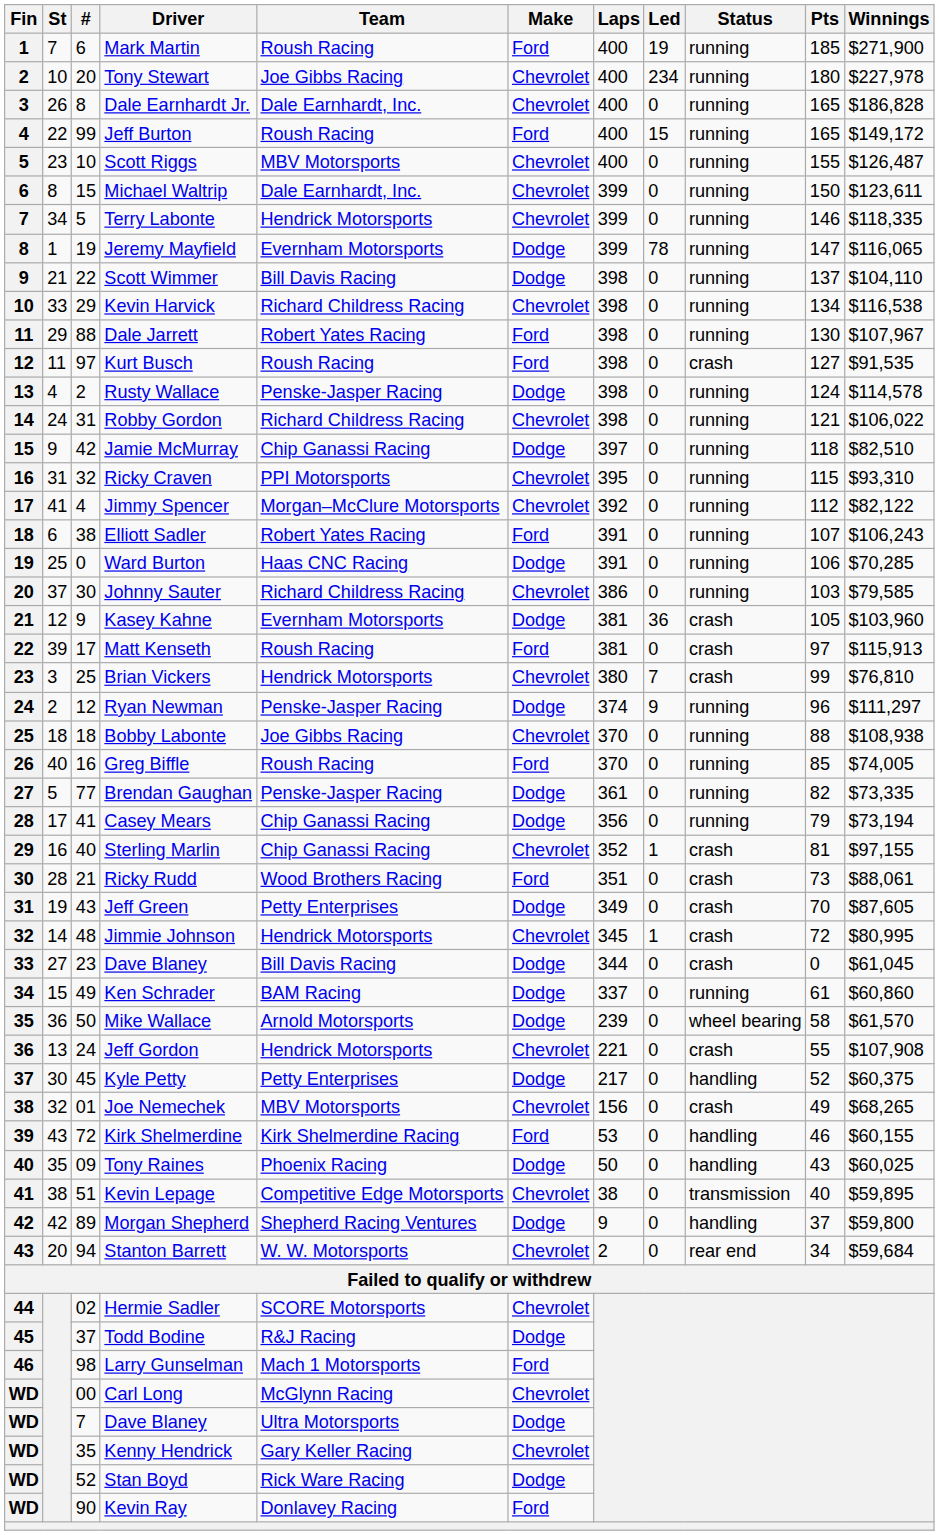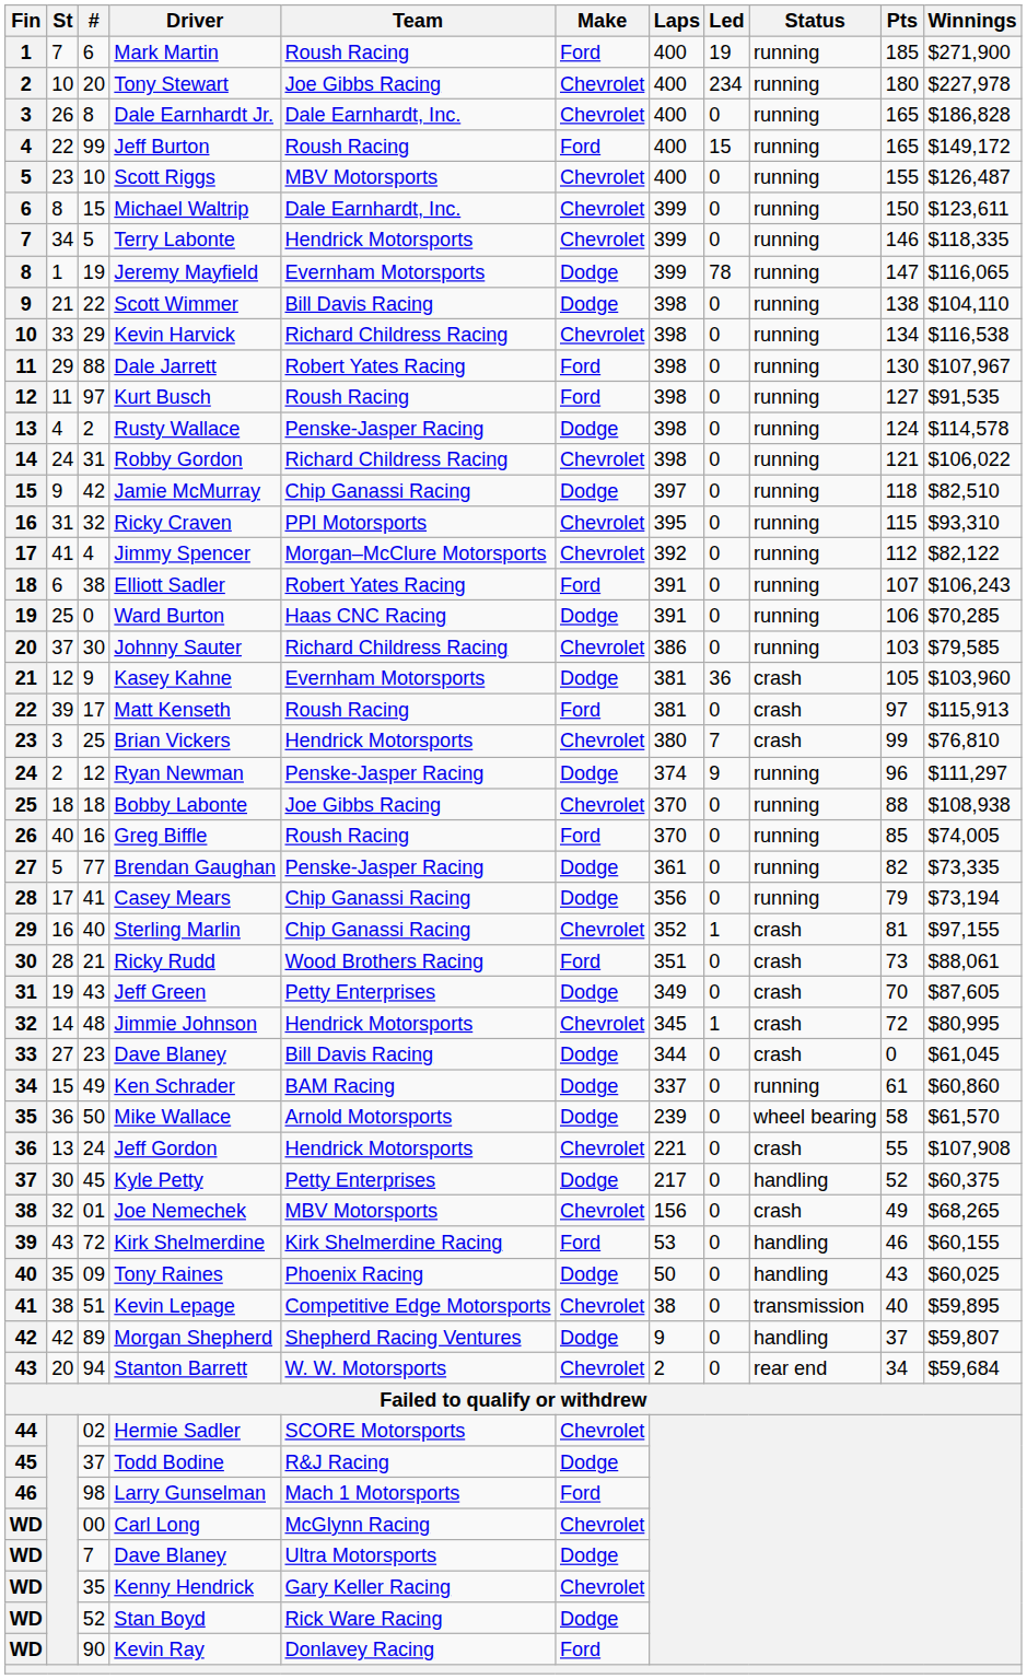 <table class="wikitable" style="font-size:95%">
 <tr>
 <th>Fin</th>
 <th>St</th>
 <th>#</th>
 <th>Driver</th>
 <th>Team</th>
 <th>Make</th>
 <th>Laps</th>
 <th>Led</th>
 <th>Status</th>
 <th>Pts</th>
 <th>Winnings</th>
 </tr>
 <tr>
 <th>1</th>
 <td>7</td>
 <td>6</td>
 <td><a href='#'>Mark Martin</a></td>
 <td><a href='#'>Roush Racing</a></td>
 <td><a href='#'>Ford</a></td>
 <td>400</td>
 <td>19</td>
 <td>running</td>
 <td>185</td>
 <td>$271,900</td>
 </tr>
 <tr>
 <th>2</th>
 <td>10</td>
 <td>20</td>
 <td><a href='#'>Tony Stewart</a></td>
 <td><a href='#'>Joe Gibbs Racing</a></td>
 <td><a href='#'>Chevrolet</a></td>
 <td>400</td>
 <td>234</td>
 <td>running</td>
 <td>180</td>
 <td>$227,978</td>
 </tr>
 <tr>
 <th>3</th>
 <td>26</td>
 <td>8</td>
 <td><a href='#'>Dale Earnhardt Jr.</a></td>
 <td><a href='#'>Dale Earnhardt, Inc.</a></td>
 <td><a href='#'>Chevrolet</a></td>
 <td>400</td>
 <td>0</td>
 <td>running</td>
 <td>165</td>
 <td>$186,828</td>
 </tr>
 <tr>
 <th>4</th>
 <td>22</td>
 <td>99</td>
 <td><a href='#'>Jeff Burton</a></td>
 <td><a href='#'>Roush Racing</a></td>
 <td><a href='#'>Ford</a></td>
 <td>400</td>
 <td>15</td>
 <td>running</td>
 <td>165</td>
 <td>$149,172</td>
 </tr>
 <tr>
 <th>5</th>
 <td>23</td>
 <td>10</td>
 <td><a href='#'>Scott Riggs</a></td>
 <td><a href='#'>MBV Motorsports</a></td>
 <td><a href='#'>Chevrolet</a></td>
 <td>400</td>
 <td>0</td>
 <td>running</td>
 <td>155</td>
 <td>$126,487</td>
 </tr>
 <tr>
 <th>6</th>
 <td>8</td>
 <td>15</td>
 <td><a href='#'>Michael Waltrip</a></td>
 <td><a href='#'>Dale Earnhardt, Inc.</a></td>
 <td><a href='#'>Chevrolet</a></td>
 <td>399</td>
 <td>0</td>
 <td>running</td>
 <td>150</td>
 <td>$123,611</td>
 </tr>
 <tr>
 <th>7</th>
 <td>34</td>
 <td>5</td>
 <td><a href='#'>Terry Labonte</a></td>
 <td><a href='#'>Hendrick Motorsports</a></td>
 <td><a href='#'>Chevrolet</a></td>
 <td>399</td>
 <td>0</td>
 <td>running</td>
 <td>146</td>
 <td>$118,335</td>
 </tr>
 <tr>
 <th>8</th>
 <td>1</td>
 <td>19</td>
 <td><a href='#'>Jeremy Mayfield</a></td>
 <td><a href='#'>Evernham Motorsports</a></td>
 <td><a href='#'>Dodge</a></td>
 <td>399</td>
 <td>78</td>
 <td>running</td>
 <td>147</td>
 <td>$116,065</td>
 </tr>
 <tr>
 <th>9</th>
 <td>21</td>
 <td>22</td>
 <td><a href='#'>Scott Wimmer</a></td>
 <td><a href='#'>Bill Davis Racing</a></td>
 <td><a href='#'>Dodge</a></td>
 <td>398</td>
 <td>0</td>
 <td>running</td>
-<td>137</td>
+<td>138</td>
 <td>$104,110</td>
 </tr>
 <tr>
 <th>10</th>
 <td>33</td>
 <td>29</td>
 <td><a href='#'>Kevin Harvick</a></td>
 <td><a href='#'>Richard Childress Racing</a></td>
 <td><a href='#'>Chevrolet</a></td>
 <td>398</td>
 <td>0</td>
 <td>running</td>
 <td>134</td>
 <td>$116,538</td>
 </tr>
 <tr>
 <th>11</th>
 <td>29</td>
 <td>88</td>
 <td><a href='#'>Dale Jarrett</a></td>
 <td><a href='#'>Robert Yates Racing</a></td>
 <td><a href='#'>Ford</a></td>
 <td>398</td>
 <td>0</td>
 <td>running</td>
 <td>130</td>
 <td>$107,967</td>
 </tr>
 <tr>
 <th>12</th>
 <td>11</td>
 <td>97</td>
 <td><a href='#'>Kurt Busch</a></td>
 <td><a href='#'>Roush Racing</a></td>
 <td><a href='#'>Ford</a></td>
 <td>398</td>
 <td>0</td>
-<td>crash</td>
+<td>running</td>
 <td>127</td>
 <td>$91,535</td>
 </tr>
 <tr>
 <th>13</th>
 <td>4</td>
 <td>2</td>
 <td><a href='#'>Rusty Wallace</a></td>
 <td><a href='#'>Penske-Jasper Racing</a></td>
 <td><a href='#'>Dodge</a></td>
 <td>398</td>
 <td>0</td>
 <td>running</td>
 <td>124</td>
 <td>$114,578</td>
 </tr>
 <tr>
 <th>14</th>
 <td>24</td>
 <td>31</td>
 <td><a href='#'>Robby Gordon</a></td>
 <td><a href='#'>Richard Childress Racing</a></td>
 <td><a href='#'>Chevrolet</a></td>
 <td>398</td>
 <td>0</td>
 <td>running</td>
 <td>121</td>
 <td>$106,022</td>
 </tr>
 <tr>
 <th>15</th>
 <td>9</td>
 <td>42</td>
 <td><a href='#'>Jamie McMurray</a></td>
 <td><a href='#'>Chip Ganassi Racing</a></td>
 <td><a href='#'>Dodge</a></td>
 <td>397</td>
 <td>0</td>
 <td>running</td>
 <td>118</td>
 <td>$82,510</td>
 </tr>
 <tr>
 <th>16</th>
 <td>31</td>
 <td>32</td>
 <td><a href='#'>Ricky Craven</a></td>
 <td><a href='#'>PPI Motorsports</a></td>
 <td><a href='#'>Chevrolet</a></td>
 <td>395</td>
 <td>0</td>
 <td>running</td>
 <td>115</td>
 <td>$93,310</td>
 </tr>
 <tr>
 <th>17</th>
 <td>41</td>
 <td>4</td>
 <td><a href='#'>Jimmy Spencer</a></td>
 <td><a href='#'>Morgan–McClure Motorsports</a></td>
 <td><a href='#'>Chevrolet</a></td>
 <td>392</td>
 <td>0</td>
 <td>running</td>
 <td>112</td>
 <td>$82,122</td>
 </tr>
 <tr>
 <th>18</th>
 <td>6</td>
 <td>38</td>
 <td><a href='#'>Elliott Sadler</a></td>
 <td><a href='#'>Robert Yates Racing</a></td>
 <td><a href='#'>Ford</a></td>
 <td>391</td>
 <td>0</td>
 <td>running</td>
 <td>107</td>
 <td>$106,243</td>
 </tr>
 <tr>
 <th>19</th>
 <td>25</td>
 <td>0</td>
 <td><a href='#'>Ward Burton</a></td>
 <td><a href='#'>Haas CNC Racing</a></td>
 <td><a href='#'>Dodge</a></td>
 <td>391</td>
 <td>0</td>
 <td>running</td>
 <td>106</td>
 <td>$70,285</td>
 </tr>
 <tr>
 <th>20</th>
 <td>37</td>
 <td>30</td>
 <td><a href='#'>Johnny Sauter</a></td>
 <td><a href='#'>Richard Childress Racing</a></td>
 <td><a href='#'>Chevrolet</a></td>
 <td>386</td>
 <td>0</td>
 <td>running</td>
 <td>103</td>
 <td>$79,585</td>
 </tr>
 <tr>
 <th>21</th>
 <td>12</td>
 <td>9</td>
 <td><a href='#'>Kasey Kahne</a></td>
 <td><a href='#'>Evernham Motorsports</a></td>
 <td><a href='#'>Dodge</a></td>
 <td>381</td>
 <td>36</td>
 <td>crash</td>
 <td>105</td>
 <td>$103,960</td>
 </tr>
 <tr>
 <th>22</th>
 <td>39</td>
 <td>17</td>
 <td><a href='#'>Matt Kenseth</a></td>
 <td><a href='#'>Roush Racing</a></td>
 <td><a href='#'>Ford</a></td>
 <td>381</td>
 <td>0</td>
 <td>crash</td>
 <td>97</td>
 <td>$115,913</td>
 </tr>
 <tr>
 <th>23</th>
 <td>3</td>
 <td>25</td>
 <td><a href='#'>Brian Vickers</a></td>
 <td><a href='#'>Hendrick Motorsports</a></td>
 <td><a href='#'>Chevrolet</a></td>
 <td>380</td>
 <td>7</td>
 <td>crash</td>
 <td>99</td>
 <td>$76,810</td>
 </tr>
 <tr>
 <th>24</th>
 <td>2</td>
 <td>12</td>
 <td><a href='#'>Ryan Newman</a></td>
 <td><a href='#'>Penske-Jasper Racing</a></td>
 <td><a href='#'>Dodge</a></td>
 <td>374</td>
 <td>9</td>
 <td>running</td>
 <td>96</td>
 <td>$111,297</td>
 </tr>
 <tr>
 <th>25</th>
 <td>18</td>
 <td>18</td>
 <td><a href='#'>Bobby Labonte</a></td>
 <td><a href='#'>Joe Gibbs Racing</a></td>
 <td><a href='#'>Chevrolet</a></td>
 <td>370</td>
 <td>0</td>
 <td>running</td>
 <td>88</td>
 <td>$108,938</td>
 </tr>
 <tr>
 <th>26</th>
 <td>40</td>
 <td>16</td>
 <td><a href='#'>Greg Biffle</a></td>
 <td><a href='#'>Roush Racing</a></td>
 <td><a href='#'>Ford</a></td>
 <td>370</td>
 <td>0</td>
 <td>running</td>
 <td>85</td>
 <td>$74,005</td>
 </tr>
 <tr>
 <th>27</th>
 <td>5</td>
 <td>77</td>
 <td><a href='#'>Brendan Gaughan</a></td>
 <td><a href='#'>Penske-Jasper Racing</a></td>
 <td><a href='#'>Dodge</a></td>
 <td>361</td>
 <td>0</td>
 <td>running</td>
 <td>82</td>
 <td>$73,335</td>
 </tr>
 <tr>
 <th>28</th>
 <td>17</td>
 <td>41</td>
 <td><a href='#'>Casey Mears</a></td>
 <td><a href='#'>Chip Ganassi Racing</a></td>
 <td><a href='#'>Dodge</a></td>
 <td>356</td>
 <td>0</td>
 <td>running</td>
 <td>79</td>
 <td>$73,194</td>
 </tr>
 <tr>
 <th>29</th>
 <td>16</td>
 <td>40</td>
 <td><a href='#'>Sterling Marlin</a></td>
 <td><a href='#'>Chip Ganassi Racing</a></td>
 <td><a href='#'>Chevrolet</a></td>
 <td>352</td>
 <td>1</td>
 <td>crash</td>
 <td>81</td>
 <td>$97,155</td>
 </tr>
 <tr>
 <th>30</th>
 <td>28</td>
 <td>21</td>
 <td><a href='#'>Ricky Rudd</a></td>
 <td><a href='#'>Wood Brothers Racing</a></td>
 <td><a href='#'>Ford</a></td>
 <td>351</td>
 <td>0</td>
 <td>crash</td>
 <td>73</td>
 <td>$88,061</td>
 </tr>
 <tr>
 <th>31</th>
 <td>19</td>
 <td>43</td>
 <td><a href='#'>Jeff Green</a></td>
 <td><a href='#'>Petty Enterprises</a></td>
 <td><a href='#'>Dodge</a></td>
 <td>349</td>
 <td>0</td>
 <td>crash</td>
 <td>70</td>
 <td>$87,605</td>
 </tr>
 <tr>
 <th>32</th>
 <td>14</td>
 <td>48</td>
 <td><a href='#'>Jimmie Johnson</a></td>
 <td><a href='#'>Hendrick Motorsports</a></td>
 <td><a href='#'>Chevrolet</a></td>
 <td>345</td>
 <td>1</td>
 <td>crash</td>
 <td>72</td>
 <td>$80,995</td>
 </tr>
 <tr>
 <th>33</th>
 <td>27</td>
 <td>23</td>
 <td><a href='#'>Dave Blaney</a></td>
 <td><a href='#'>Bill Davis Racing</a></td>
 <td><a href='#'>Dodge</a></td>
 <td>344</td>
 <td>0</td>
 <td>crash</td>
 <td>0</td>
 <td>$61,045</td>
 </tr>
 <tr>
 <th>34</th>
 <td>15</td>
 <td>49</td>
 <td><a href='#'>Ken Schrader</a></td>
 <td><a href='#'>BAM Racing</a></td>
 <td><a href='#'>Dodge</a></td>
 <td>337</td>
 <td>0</td>
 <td>running</td>
 <td>61</td>
 <td>$60,860</td>
 </tr>
 <tr>
 <th>35</th>
 <td>36</td>
 <td>50</td>
 <td><a href='#'>Mike Wallace</a></td>
 <td><a href='#'>Arnold Motorsports</a></td>
 <td><a href='#'>Dodge</a></td>
 <td>239</td>
 <td>0</td>
 <td>wheel bearing</td>
 <td>58</td>
 <td>$61,570</td>
 </tr>
 <tr>
 <th>36</th>
 <td>13</td>
 <td>24</td>
 <td><a href='#'>Jeff Gordon</a></td>
 <td><a href='#'>Hendrick Motorsports</a></td>
 <td><a href='#'>Chevrolet</a></td>
 <td>221</td>
 <td>0</td>
 <td>crash</td>
 <td>55</td>
 <td>$107,908</td>
 </tr>
 <tr>
 <th>37</th>
 <td>30</td>
 <td>45</td>
 <td><a href='#'>Kyle Petty</a></td>
 <td><a href='#'>Petty Enterprises</a></td>
 <td><a href='#'>Dodge</a></td>
 <td>217</td>
 <td>0</td>
 <td>handling</td>
 <td>52</td>
 <td>$60,375</td>
 </tr>
 <tr>
 <th>38</th>
 <td>32</td>
 <td>01</td>
 <td><a href='#'>Joe Nemechek</a></td>
 <td><a href='#'>MBV Motorsports</a></td>
 <td><a href='#'>Chevrolet</a></td>
 <td>156</td>
 <td>0</td>
 <td>crash</td>
 <td>49</td>
 <td>$68,265</td>
 </tr>
 <tr>
 <th>39</th>
 <td>43</td>
 <td>72</td>
 <td><a href='#'>Kirk Shelmerdine</a></td>
 <td><a href='#'>Kirk Shelmerdine Racing</a></td>
 <td><a href='#'>Ford</a></td>
 <td>53</td>
 <td>0</td>
 <td>handling</td>
 <td>46</td>
 <td>$60,155</td>
 </tr>
 <tr>
 <th>40</th>
 <td>35</td>
 <td>09</td>
 <td><a href='#'>Tony Raines</a></td>
 <td><a href='#'>Phoenix Racing</a></td>
 <td><a href='#'>Dodge</a></td>
 <td>50</td>
 <td>0</td>
 <td>handling</td>
 <td>43</td>
 <td>$60,025</td>
 </tr>
 <tr>
 <th>41</th>
 <td>38</td>
 <td>51</td>
 <td><a href='#'>Kevin Lepage</a></td>
 <td><a href='#'>Competitive Edge Motorsports</a></td>
 <td><a href='#'>Chevrolet</a></td>
 <td>38</td>
 <td>0</td>
 <td>transmission</td>
 <td>40</td>
 <td>$59,895</td>
 </tr>
 <tr>
 <th>42</th>
 <td>42</td>
 <td>89</td>
 <td><a href='#'>Morgan Shepherd</a></td>
 <td><a href='#'>Shepherd Racing Ventures</a></td>
 <td><a href='#'>Dodge</a></td>
 <td>9</td>
 <td>0</td>
 <td>handling</td>
 <td>37</td>
-<td>$59,800</td>
+<td>$59,807</td>
 </tr>
 <tr>
 <th>43</th>
 <td>20</td>
 <td>94</td>
 <td><a href='#'>Stanton Barrett</a></td>
 <td><a href='#'>W. W. Motorsports</a></td>
 <td><a href='#'>Chevrolet</a></td>
 <td>2</td>
 <td>0</td>
 <td>rear end</td>
 <td>34</td>
 <td>$59,684</td>
 </tr>
 <tr>
 <th colspan="11">Failed to qualify or withdrew</th>
 </tr>
 <tr>
 <th>44</th>
 <th rowspan="8"></th>
 <td>02</td>
 <td><a href='#'>Hermie Sadler</a></td>
 <td><a href='#'>SCORE Motorsports</a></td>
 <td><a href='#'>Chevrolet</a></td>
 <th colspan="5" rowspan="8"></th>
 </tr>
 <tr>
 <th>45</th>
 <td>37</td>
 <td><a href='#'>Todd Bodine</a></td>
 <td><a href='#'>R&J Racing</a></td>
 <td><a href='#'>Dodge</a></td>
 </tr>
 <tr>
 <th>46</th>
 <td>98</td>
 <td><a href='#'>Larry Gunselman</a></td>
 <td><a href='#'>Mach 1 Motorsports</a></td>
 <td><a href='#'>Ford</a></td>
 </tr>
 <tr>
 <th>WD</th>
 <td>00</td>
 <td><a href='#'>Carl Long</a></td>
 <td><a href='#'>McGlynn Racing</a></td>
 <td><a href='#'>Chevrolet</a></td>
 </tr>
 <tr>
 <th>WD</th>
 <td>7</td>
 <td><a href='#'>Dave Blaney</a></td>
 <td><a href='#'>Ultra Motorsports</a></td>
 <td><a href='#'>Dodge</a></td>
 </tr>
 <tr>
 <th>WD</th>
 <td>35</td>
 <td><a href='#'>Kenny Hendrick</a></td>
 <td><a href='#'>Gary Keller Racing</a></td>
 <td><a href='#'>Chevrolet</a></td>
 </tr>
 <tr>
 <th>WD</th>
 <td>52</td>
 <td><a href='#'>Stan Boyd</a></td>
 <td><a href='#'>Rick Ware Racing</a></td>
 <td><a href='#'>Dodge</a></td>
 </tr>
 <tr>
 <th>WD</th>
 <td>90</td>
 <td><a href='#'>Kevin Ray</a></td>
 <td><a href='#'>Donlavey Racing</a></td>
 <td><a href='#'>Ford</a></td>
 </tr>
 <tr>
 <th colspan="11"></th>
 </tr>
 </table>
